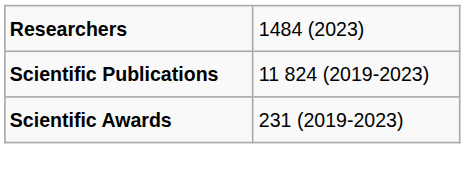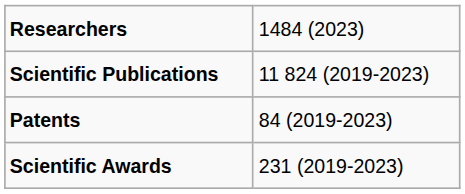 <table class="wikitable" style="float:right; margin-left:1em; font-size:90%; line-height:1.4em; width:280px;">
 <tr>
 <td><small><strong>Researchers</strong></small></td>
 <td><small>1484 (2023)</small></td>
 </tr>
 <tr>
 <td><small><strong>Scientific Publications</strong></small></td>
 <td><small>11 824 (2019-2023)</small></td>
 </tr>
 <tr>
+<td><small><strong>Patents</strong></small></td>
+<td><small>84 (2019-2023)</small></td>
+</tr>
+<tr>
 <td><small><strong>Scientific Awards</strong></small></td>
 <td><small>231 (2019-2023)</small></td>
 </tr>
 </table>
